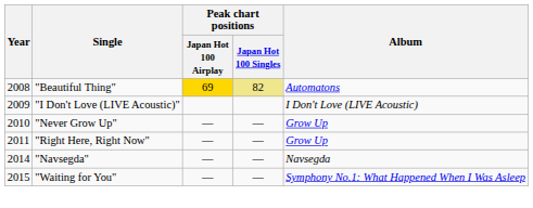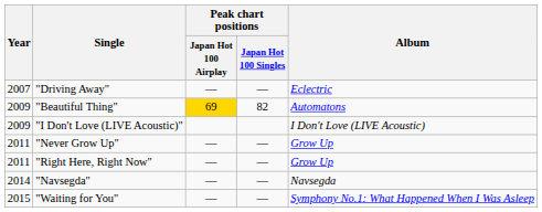 <table class="wikitable" text-align: center">
 <tr>
 <th rowspan="2">Year</th>
 <th rowspan="2">Single</th>
 <th colspan="2">Peak chart positions</th>
 <th rowspan="2">Album</th>
 </tr>
 <tr>
 <th style="width:4em;"><small>Japan Hot 100 Airplay<br></small></th>
 <th style="width:4em;"><small><a href='#'>Japan Hot 100 Singles</a><br></small></th>
 </tr>
 <tr>
-<td rowspan="1">2008</td>
+<td rowspan="1">2007</td>
+<td align="left">"Driving Away"</td>
+<td align="center">—</td>
+<td align="center">—</td>
+<td rowspan="1" align="left"><em><a href='#'>Eclectric</a></em></td>
+</tr>
+<tr>
+<td rowspan="1">2009</td>
 <td align="left">"Beautiful Thing"</td>
 <td align="center" style="background: gold;">69</td>
-<td align="center" style="background: khaki;">82</td>
+<td align="center">82</td>
 <td rowspan="1" align="left"><em><a href='#'>Automatons</a></em></td>
 </tr>
 <tr>
 <td rowspan="1">2009</td>
 <td align="left">"I Don't Love (LIVE Acoustic)"</td>
 <td align="center"></td>
 <td align="center"></td>
 <td rowspan="1" align="left"><em>I Don't Love (LIVE Acoustic)</em></td>
 </tr>
 <tr>
-<td rowspan="1">2010</td>
+<td rowspan="1">2011</td>
 <td align="left">"Never Grow Up"</td>
 <td align="center">—</td>
 <td align="center">—</td>
 <td rowspan="1" align="left"><em><a href='#'>Grow Up</a></em></td>
 </tr>
 <tr>
 <td rowspan="1">2011</td>
 <td align="left">"Right Here, Right Now"</td>
 <td align="center">—</td>
 <td align="center">—</td>
 <td rowspan="1" align="left"><em><a href='#'>Grow Up</a></em></td>
 </tr>
 <tr>
 <td rowspan="1">2014</td>
 <td align="left">"Navsegda"</td>
 <td align="center">—</td>
 <td align="center">—</td>
 <td rowspan="1" align="left"><em>Navsegda</em></td>
 </tr>
 <tr>
 <td rowspan="1">2015</td>
 <td align="left">"Waiting for You"</td>
 <td align="center">—</td>
 <td align="center">—</td>
 <td rowspan="1" align="left"><em><a href='#'>Symphony No.1: What Happened When I Was Asleep</a></em></td>
 </tr>
 </table>
